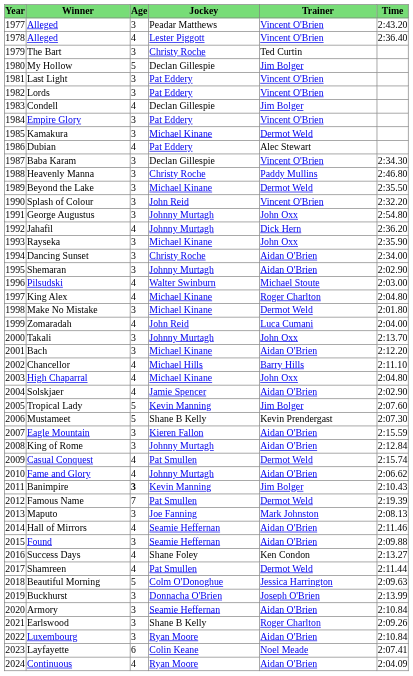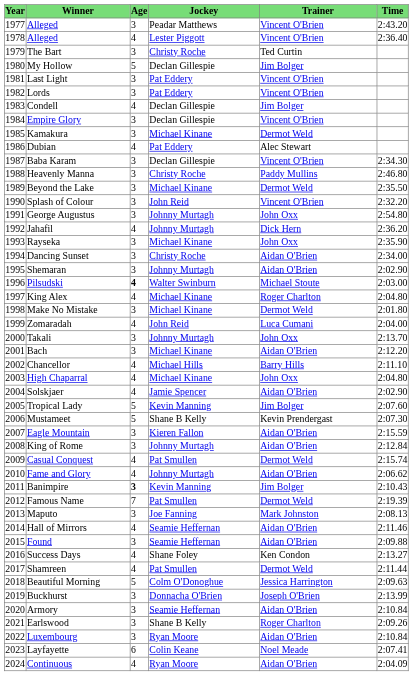 <table class = "sortable" | border="1" style="border-collapse: collapse; font-size:90%">
 <tr bgcolor="#77dd77" align="center">
 <th>Year</th>
 <th>Winner</th>
 <th>Age</th>
 <th>Jockey</th>
 <th>Trainer</th>
 <th>Time</th>
 </tr>
 <tr>
 <td>1977</td>
 <td width=150px><a href='#'>Alleged</a></td>
 <td>3</td>
 <td width=160px>Peadar Matthews</td>
 <td width=170px><a href='#'>Vincent O'Brien</a></td>
 <td>2:43.20</td>
 </tr>
 <tr>
 <td>1978</td>
 <td><a href='#'>Alleged</a></td>
 <td>4</td>
 <td><a href='#'>Lester Piggott</a></td>
 <td><a href='#'>Vincent O'Brien</a></td>
 <td>2:36.40</td>
 </tr>
 <tr>
 <td>1979</td>
 <td>The Bart</td>
 <td>3</td>
 <td><a href='#'>Christy Roche</a></td>
 <td>Ted Curtin</td>
 <td></td>
 </tr>
 <tr>
 <td>1980</td>
 <td>My Hollow</td>
 <td>5</td>
 <td>Declan Gillespie</td>
 <td><a href='#'>Jim Bolger</a></td>
 <td></td>
 </tr>
 <tr>
 <td>1981</td>
 <td>Last Light</td>
 <td>3</td>
 <td><a href='#'>Pat Eddery</a></td>
 <td><a href='#'>Vincent O'Brien</a></td>
 <td></td>
 </tr>
 <tr>
 <td>1982</td>
 <td>Lords</td>
 <td>3</td>
 <td><a href='#'>Pat Eddery</a></td>
 <td><a href='#'>Vincent O'Brien</a></td>
 <td></td>
 </tr>
 <tr>
 <td>1983</td>
 <td>Condell</td>
 <td>4</td>
 <td>Declan Gillespie</td>
 <td><a href='#'>Jim Bolger</a></td>
 <td></td>
 </tr>
 <tr>
 <td>1984</td>
 <td><a href='#'>Empire Glory</a></td>
 <td>3</td>
-<td><a href='#'>Pat Eddery</a></td>
+<td>Declan Gillespie</td>
 <td><a href='#'>Vincent O'Brien</a></td>
 <td></td>
 </tr>
 <tr>
 <td>1985</td>
 <td>Kamakura</td>
 <td>3</td>
 <td><a href='#'>Michael Kinane</a></td>
 <td><a href='#'>Dermot Weld</a></td>
 <td></td>
 </tr>
 <tr>
 <td>1986</td>
 <td>Dubian</td>
 <td>4</td>
 <td><a href='#'>Pat Eddery</a></td>
 <td>Alec Stewart</td>
 <td></td>
 </tr>
 <tr>
 <td>1987</td>
 <td>Baba Karam</td>
 <td>3</td>
 <td>Declan Gillespie</td>
 <td><a href='#'>Vincent O'Brien</a></td>
 <td>2:34.30</td>
 </tr>
 <tr>
 <td>1988</td>
 <td>Heavenly Manna</td>
 <td>3</td>
 <td><a href='#'>Christy Roche</a></td>
 <td><a href='#'>Paddy Mullins</a></td>
 <td>2:46.80</td>
 </tr>
 <tr>
 <td>1989</td>
 <td>Beyond the Lake</td>
 <td>3</td>
 <td><a href='#'>Michael Kinane</a></td>
 <td><a href='#'>Dermot Weld</a></td>
 <td>2:35.50</td>
 </tr>
 <tr>
 <td>1990</td>
 <td>Splash of Colour</td>
 <td>3</td>
 <td><a href='#'>John Reid</a></td>
 <td><a href='#'>Vincent O'Brien</a></td>
 <td>2:32.20</td>
 </tr>
 <tr>
 <td>1991</td>
 <td>George Augustus</td>
 <td>3</td>
 <td><a href='#'>Johnny Murtagh</a></td>
 <td><a href='#'>John Oxx</a></td>
 <td>2:54.80</td>
 </tr>
 <tr>
 <td>1992</td>
 <td>Jahafil</td>
 <td>4</td>
 <td><a href='#'>Johnny Murtagh</a></td>
 <td><a href='#'>Dick Hern</a></td>
 <td>2:36.20</td>
 </tr>
 <tr>
 <td>1993</td>
 <td>Rayseka</td>
 <td>3</td>
 <td><a href='#'>Michael Kinane</a></td>
 <td><a href='#'>John Oxx</a></td>
 <td>2:35.90</td>
 </tr>
 <tr>
 <td>1994</td>
 <td>Dancing Sunset </td>
 <td>3</td>
 <td><a href='#'>Christy Roche</a></td>
 <td><a href='#'>Aidan O'Brien</a></td>
 <td>2:34.00</td>
 </tr>
 <tr>
 <td>1995</td>
 <td>Shemaran</td>
 <td>3</td>
 <td><a href='#'>Johnny Murtagh</a></td>
 <td><a href='#'>Aidan O'Brien</a></td>
 <td>2:02.90</td>
 </tr>
 <tr>
 <td>1996</td>
 <td><a href='#'>Pilsudski</a></td>
-<td>4</td>
+<td><strong>4</strong></td>
 <td><a href='#'>Walter Swinburn</a></td>
 <td><a href='#'>Michael Stoute</a></td>
 <td>2:03.00</td>
 </tr>
 <tr>
 <td>1997</td>
 <td>King Alex</td>
 <td>4</td>
 <td><a href='#'>Michael Kinane</a></td>
 <td><a href='#'>Roger Charlton</a></td>
 <td>2:04.80</td>
 </tr>
 <tr>
 <td>1998</td>
 <td>Make No Mistake</td>
 <td>3</td>
 <td><a href='#'>Michael Kinane</a></td>
 <td><a href='#'>Dermot Weld</a></td>
 <td>2:01.80</td>
 </tr>
 <tr>
 <td>1999</td>
 <td>Zomaradah</td>
 <td>4</td>
 <td><a href='#'>John Reid</a></td>
 <td><a href='#'>Luca Cumani</a></td>
 <td>2:04.00</td>
 </tr>
 <tr>
 <td>2000</td>
 <td>Takali</td>
 <td>3</td>
 <td><a href='#'>Johnny Murtagh</a></td>
 <td><a href='#'>John Oxx</a></td>
 <td>2:13.70</td>
 </tr>
 <tr>
 <td>2001</td>
 <td>Bach</td>
 <td>3</td>
 <td><a href='#'>Michael Kinane</a></td>
 <td><a href='#'>Aidan O'Brien</a></td>
 <td>2:12.20</td>
 </tr>
 <tr>
 <td>2002</td>
 <td>Chancellor</td>
 <td>4</td>
 <td><a href='#'>Michael Hills</a></td>
 <td><a href='#'>Barry Hills</a></td>
 <td>2:11.10</td>
 </tr>
 <tr>
 <td>2003</td>
 <td><a href='#'>High Chaparral</a></td>
 <td>4</td>
 <td><a href='#'>Michael Kinane</a></td>
 <td><a href='#'>John Oxx</a></td>
 <td>2:04.80</td>
 </tr>
 <tr>
 <td>2004</td>
 <td>Solskjaer</td>
 <td>4</td>
 <td><a href='#'>Jamie Spencer</a></td>
 <td><a href='#'>Aidan O'Brien</a></td>
 <td>2:02.90</td>
 </tr>
 <tr>
 <td>2005</td>
 <td>Tropical Lady</td>
 <td>5</td>
 <td><a href='#'>Kevin Manning</a></td>
 <td><a href='#'>Jim Bolger</a></td>
 <td>2:07.60</td>
 </tr>
 <tr>
 <td>2006</td>
 <td>Mustameet</td>
 <td>5</td>
 <td>Shane B Kelly</td>
 <td>Kevin Prendergast</td>
 <td>2:07.30</td>
 </tr>
 <tr>
 <td>2007</td>
 <td><a href='#'>Eagle Mountain</a></td>
 <td>3</td>
 <td><a href='#'>Kieren Fallon</a></td>
 <td><a href='#'>Aidan O'Brien</a></td>
 <td>2:15.59</td>
 </tr>
 <tr>
 <td>2008</td>
 <td>King of Rome </td>
 <td>3</td>
 <td><a href='#'>Johnny Murtagh</a></td>
 <td><a href='#'>Aidan O'Brien</a></td>
 <td>2:12.84</td>
 </tr>
 <tr>
 <td>2009</td>
 <td><a href='#'>Casual Conquest</a></td>
 <td>4</td>
 <td><a href='#'>Pat Smullen</a></td>
 <td><a href='#'>Dermot Weld</a></td>
 <td>2:15.74</td>
 </tr>
 <tr>
 <td>2010</td>
 <td><a href='#'>Fame and Glory</a></td>
 <td>4</td>
 <td><a href='#'>Johnny Murtagh</a></td>
 <td><a href='#'>Aidan O'Brien</a></td>
 <td>2:06.62</td>
 </tr>
 <tr>
 <td>2011</td>
 <td>Banimpire</td>
 <td><strong>3</strong></td>
 <td><a href='#'>Kevin Manning</a></td>
 <td><a href='#'>Jim Bolger</a></td>
 <td>2:10.43</td>
 </tr>
 <tr>
 <td>2012</td>
 <td>Famous Name</td>
 <td>7</td>
 <td><a href='#'>Pat Smullen</a></td>
 <td><a href='#'>Dermot Weld</a></td>
 <td>2:19.39</td>
 </tr>
 <tr>
 <td>2013</td>
 <td>Maputo</td>
 <td>3</td>
 <td><a href='#'>Joe Fanning</a></td>
 <td><a href='#'>Mark Johnston</a></td>
 <td>2:08.13</td>
 </tr>
 <tr>
 <td>2014</td>
 <td>Hall of Mirrors</td>
 <td>4</td>
 <td><a href='#'>Seamie Heffernan</a></td>
 <td><a href='#'>Aidan O'Brien</a></td>
 <td>2:11.46</td>
 </tr>
 <tr>
 <td>2015</td>
 <td><a href='#'>Found</a></td>
 <td>3</td>
 <td><a href='#'>Seamie Heffernan</a></td>
 <td><a href='#'>Aidan O'Brien</a></td>
 <td>2:09.88</td>
 </tr>
 <tr>
 <td>2016</td>
 <td>Success Days</td>
 <td>4</td>
 <td>Shane Foley</td>
 <td>Ken Condon</td>
 <td>2:13.27</td>
 </tr>
 <tr>
 <td>2017</td>
 <td>Shamreen</td>
 <td>4</td>
 <td><a href='#'>Pat Smullen</a></td>
 <td><a href='#'>Dermot Weld</a></td>
 <td>2:11.44</td>
 </tr>
 <tr>
 <td>2018</td>
 <td>Beautiful Morning</td>
 <td>5</td>
 <td><a href='#'>Colm O'Donoghue</a></td>
 <td><a href='#'>Jessica Harrington</a></td>
 <td>2:09.63</td>
 </tr>
 <tr>
 <td>2019</td>
 <td>Buckhurst</td>
 <td>3</td>
 <td><a href='#'>Donnacha O'Brien</a></td>
 <td><a href='#'>Joseph O'Brien</a></td>
 <td>2:13.99</td>
 </tr>
 <tr>
 <td>2020</td>
 <td>Armory</td>
 <td>3</td>
 <td><a href='#'>Seamie Heffernan</a></td>
 <td><a href='#'>Aidan O'Brien</a></td>
 <td>2:10.84</td>
 </tr>
 <tr>
 <td>2021</td>
 <td>Earlswood</td>
 <td>3</td>
 <td>Shane B Kelly</td>
 <td><a href='#'>Roger Charlton</a></td>
 <td>2:09.26</td>
 </tr>
 <tr>
 <td>2022</td>
 <td><a href='#'>Luxembourg</a></td>
 <td>3</td>
 <td><a href='#'>Ryan Moore</a></td>
 <td><a href='#'>Aidan O'Brien</a></td>
 <td>2:10.84</td>
 </tr>
 <tr>
 <td>2023</td>
 <td>Layfayette</td>
 <td>6</td>
 <td><a href='#'>Colin Keane</a></td>
 <td><a href='#'>Noel Meade</a></td>
 <td>2:07.41</td>
 </tr>
 <tr>
 <td>2024</td>
 <td><a href='#'>Continuous</a></td>
 <td>4</td>
 <td><a href='#'>Ryan Moore</a></td>
 <td><a href='#'>Aidan O'Brien</a></td>
 <td>2:04.09</td>
 </tr>
 </table>
